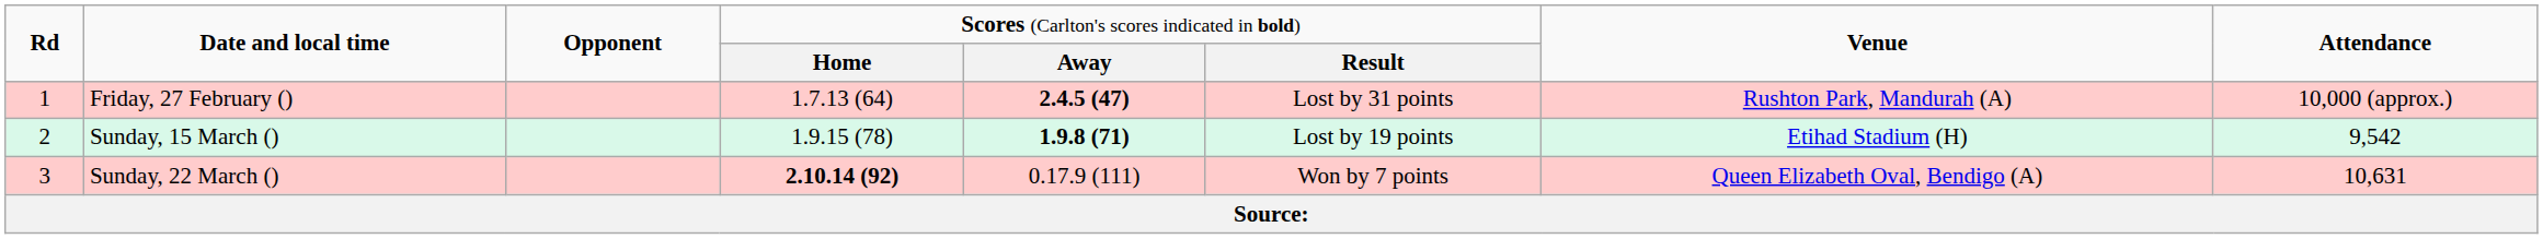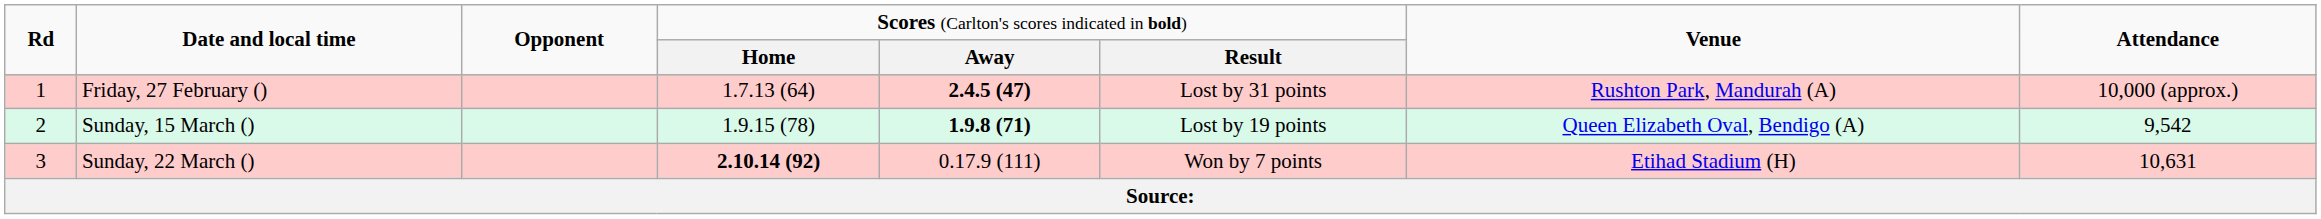 <table class="wikitable" style="font-size:90%; text-align:center; width: 100%; margin-left: auto; margin-right: auto;">
 <tr>
 <td rowspan=2><strong>Rd</strong></td>
 <td rowspan=2><strong>Date and local time</strong></td>
 <td rowspan=2><strong>Opponent</strong></td>
 <td colspan=3><strong>Scores</strong> <small>(Carlton's scores indicated in <strong>bold</strong>)</small></td>
 <td rowspan=2><strong>Venue</strong></td>
 <td rowspan=2><strong>Attendance</strong></td>
 </tr>
 <tr>
 <th>Home</th>
 <th>Away</th>
 <th>Result</th>
 </tr>
 <tr style="background:#fcc;">
 <td>1</td>
 <td align=left>Friday, 27 February ()</td>
 <td align=left></td>
 <td>1.7.13 (64)</td>
 <td><strong>2.4.5 (47)</strong></td>
 <td>Lost by 31 points</td>
 <td><a href='#'>Rushton Park</a>, <a href='#'>Mandurah</a> (A)</td>
 <td>10,000 (approx.)</td>
 </tr>
 <tr style="background:#d9f9e9;">
 <td>2</td>
 <td align=left>Sunday, 15 March ()</td>
 <td align=left></td>
 <td>1.9.15 (78)</td>
 <td><strong>1.9.8 (71)</strong></td>
 <td>Lost by 19 points</td>
-<td><a href='#'>Etihad Stadium</a> (H)</td>
+<td><a href='#'>Queen Elizabeth Oval</a>, <a href='#'>Bendigo</a> (A)</td>
 <td>9,542</td>
 </tr>
 <tr style="background:#fcc;">
 <td>3</td>
 <td align=left>Sunday, 22 March ()</td>
 <td align=left></td>
 <td><strong>2.10.14 (92)</strong></td>
 <td>0.17.9 (111)</td>
 <td>Won by 7 points</td>
-<td><a href='#'>Queen Elizabeth Oval</a>, <a href='#'>Bendigo</a> (A)</td>
+<td><a href='#'>Etihad Stadium</a> (H)</td>
 <td>10,631</td>
 </tr>
 <tr>
 <th colspan=8>Source:</th>
 </tr>
 </table>
